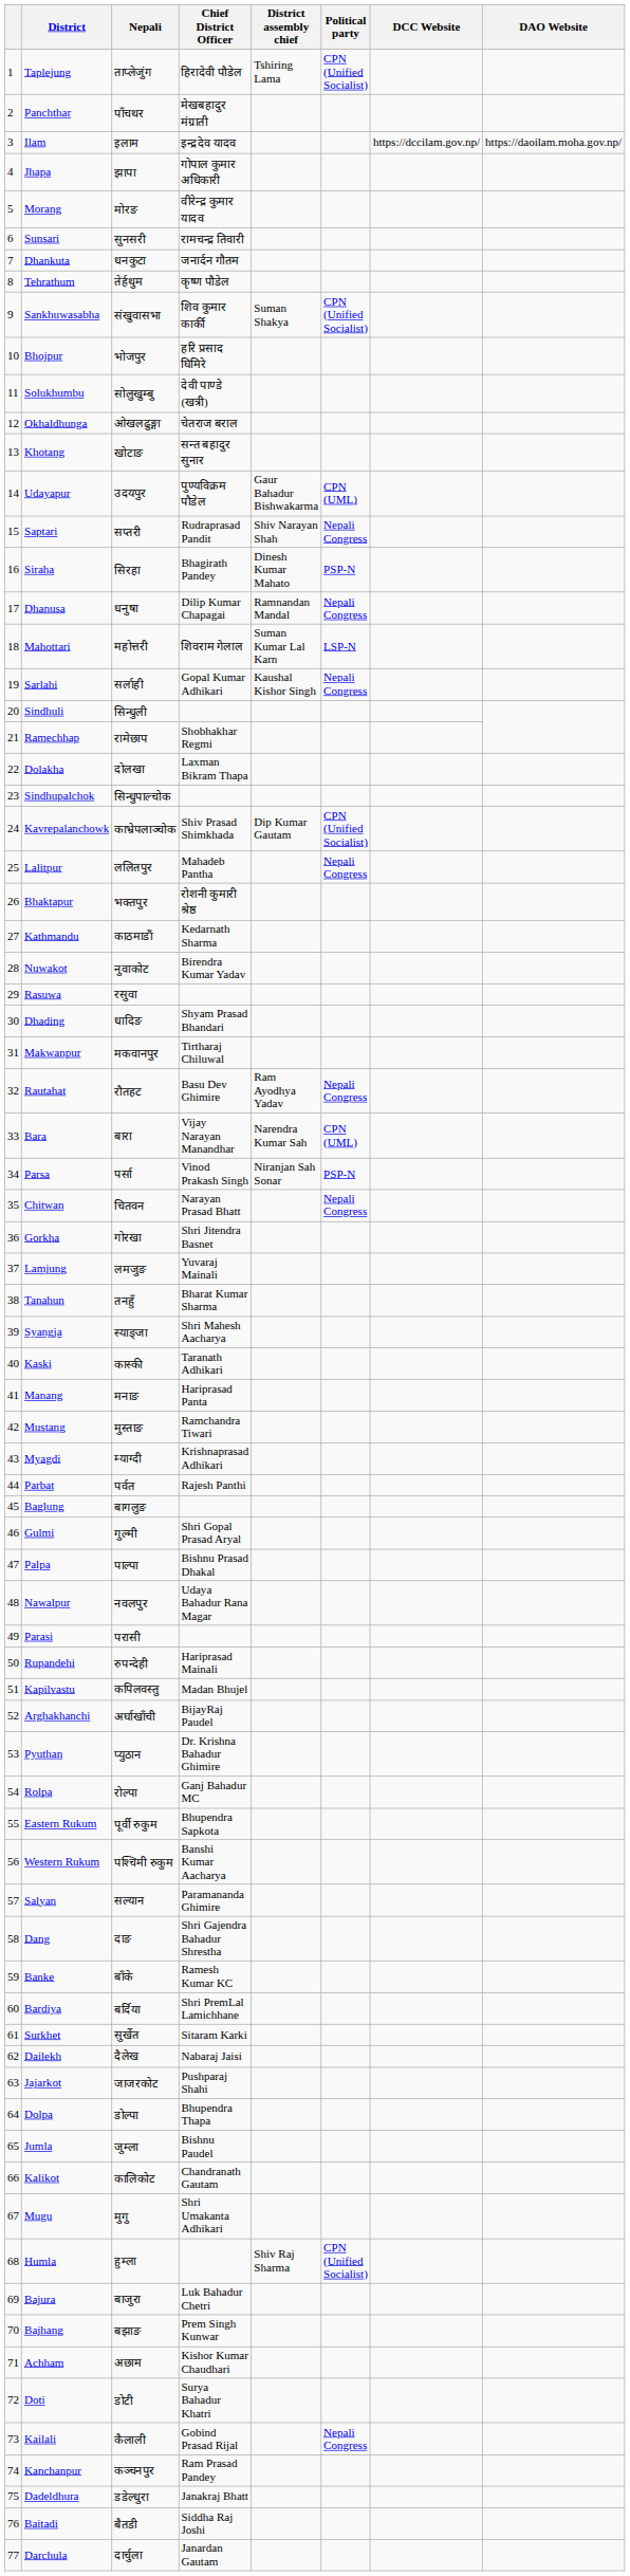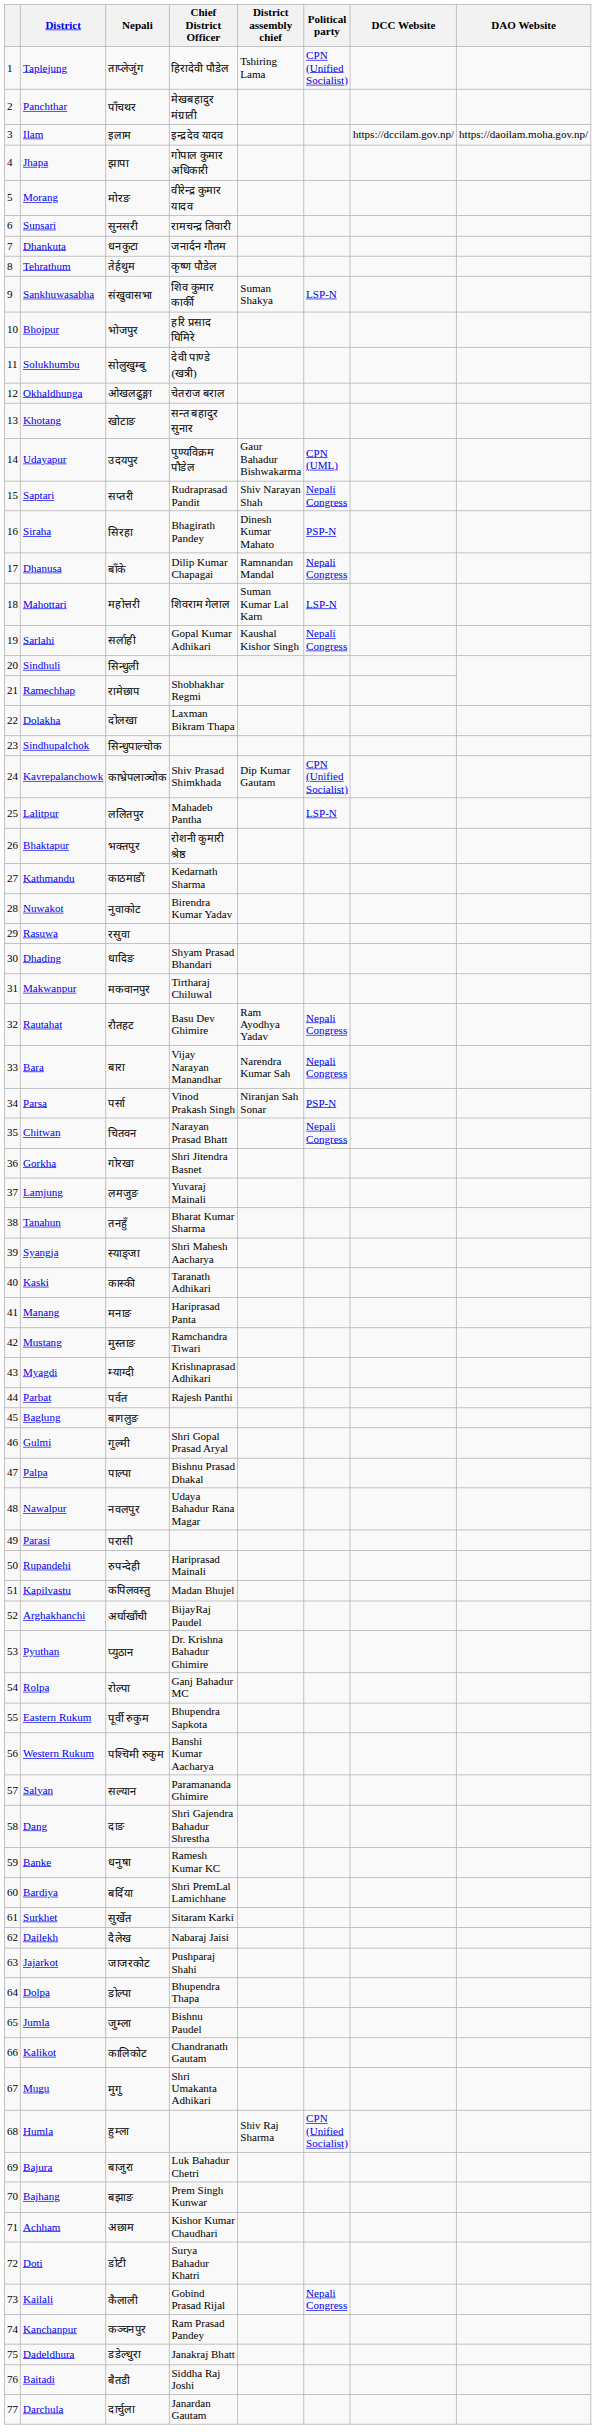 <table class="wikitable">
 <tr>
 <th></th>
 <th><a href='#'>District</a></th>
 <th>Nepali</th>
 <th>Chief District Officer</th>
 <th>District assembly chief</th>
 <th>Political party</th>
 <th>DCC Website</th>
 <th>DAO Website</th>
 </tr>
 <tr>
 <td>1</td>
 <td><a href='#'>Taplejung</a></td>
 <td>ताप्लेजुंग</td>
 <td>हिरादेवी पौडेल</td>
 <td>Tshiring Lama</td>
 <td><a href='#'>CPN (Unified Socialist)</a></td>
 <td></td>
 <td></td>
 </tr>
 <tr>
 <td>2</td>
 <td><a href='#'>Panchthar</a></td>
 <td>पाँचथर</td>
 <td>मेखबहादुर मंग्राती</td>
 <td></td>
 <td></td>
 <td></td>
 <td></td>
 </tr>
 <tr>
 <td>3</td>
 <td><a href='#'>Ilam</a></td>
 <td>इलाम</td>
 <td>इन्द्रदेव यादव</td>
 <td></td>
 <td></td>
 <td> https://dccilam.gov.np/</td>
 <td> https://daoilam.moha.gov.np/</td>
 </tr>
 <tr>
 <td>4</td>
 <td><a href='#'>Jhapa</a></td>
 <td>झापा</td>
 <td>गोपाल कुमार अधिकारी</td>
 <td></td>
 <td></td>
 <td></td>
 <td></td>
 </tr>
 <tr>
 <td>5</td>
 <td><a href='#'>Morang</a></td>
 <td>मोरङ</td>
 <td>वीरेन्द्र कुमार यादव</td>
 <td></td>
 <td></td>
 <td></td>
 <td></td>
 </tr>
 <tr>
 <td>6</td>
 <td><a href='#'>Sunsari</a></td>
 <td>सुनसरी</td>
 <td>रामचन्द्र तिवारी</td>
 <td></td>
 <td></td>
 <td></td>
 <td></td>
 </tr>
 <tr>
 <td>7</td>
 <td><a href='#'>Dhankuta</a></td>
 <td>धनकुटा</td>
 <td>जनार्दन गौतम</td>
 <td></td>
 <td></td>
 <td></td>
 <td></td>
 </tr>
 <tr>
 <td>8</td>
 <td><a href='#'>Tehrathum</a></td>
 <td>तेर्हथुम</td>
 <td>कृष्ण पौडेल</td>
 <td></td>
 <td></td>
 <td></td>
 <td></td>
 </tr>
 <tr>
 <td>9</td>
 <td><a href='#'>Sankhuwasabha</a></td>
 <td>संखुवासभा</td>
 <td>शिव कुमार कार्की</td>
 <td>Suman Shakya</td>
-<td><a href='#'>CPN (Unified Socialist)</a></td>
+<td><a href='#'>LSP-N</a></td>
 <td></td>
 <td></td>
 </tr>
 <tr>
 <td>10</td>
 <td><a href='#'>Bhojpur</a></td>
 <td>भोजपुर</td>
 <td>हरि प्रसाद घिमिरे</td>
 <td></td>
 <td></td>
 <td></td>
 <td></td>
 </tr>
 <tr>
 <td>11</td>
 <td><a href='#'>Solukhumbu</a></td>
 <td>सोलुखुम्बु</td>
 <td>देवी पाण्डे (खत्री)</td>
 <td></td>
 <td></td>
 <td></td>
 <td></td>
 </tr>
 <tr>
 <td>12</td>
 <td><a href='#'>Okhaldhunga</a></td>
 <td>ओखलढुङ्गा</td>
 <td>चेतराज बराल</td>
 <td></td>
 <td></td>
 <td></td>
 <td></td>
 </tr>
 <tr>
 <td>13</td>
 <td><a href='#'>Khotang</a></td>
 <td>खोटाङ</td>
 <td>सन्त बहादुर सुनार</td>
 <td></td>
 <td></td>
 <td></td>
 <td></td>
 </tr>
 <tr>
 <td>14</td>
 <td><a href='#'>Udayapur</a></td>
 <td>उदयपुर</td>
 <td>पुण्यविक्रम पौडेल</td>
 <td>Gaur Bahadur Bishwakarma</td>
 <td><a href='#'>CPN (UML)</a></td>
 <td></td>
 <td></td>
 </tr>
 <tr>
 <td>15</td>
 <td><a href='#'>Saptari</a></td>
 <td>सप्तरी</td>
 <td>Rudraprasad Pandit</td>
 <td>Shiv Narayan Shah</td>
 <td><a href='#'>Nepali Congress</a></td>
 <td></td>
 <td></td>
 </tr>
 <tr>
 <td>16</td>
 <td><a href='#'>Siraha</a></td>
 <td>सिरहा</td>
 <td>Bhagirath Pandey</td>
 <td>Dinesh Kumar Mahato</td>
 <td><a href='#'>PSP-N</a></td>
 <td></td>
 <td></td>
 </tr>
 <tr>
 <td>17</td>
 <td><a href='#'>Dhanusa</a></td>
-<td>धनुषा</td>
+<td>बाँके</td>
 <td>Dilip Kumar Chapagai</td>
 <td>Ramnandan Mandal</td>
 <td><a href='#'>Nepali Congress</a></td>
 <td></td>
 <td></td>
 </tr>
 <tr>
 <td>18</td>
 <td><a href='#'>Mahottari</a></td>
 <td>महोत्तरी</td>
 <td>शिवराम गेलाल</td>
 <td>Suman Kumar Lal Karn</td>
 <td><a href='#'>LSP-N</a></td>
 <td></td>
 <td></td>
 </tr>
 <tr>
 <td>19</td>
 <td><a href='#'>Sarlahi</a></td>
 <td>सर्लाही</td>
 <td>Gopal Kumar Adhikari</td>
 <td>Kaushal Kishor Singh</td>
 <td><a href='#'>Nepali Congress</a></td>
 <td></td>
 <td></td>
 </tr>
 <tr>
 <td>20</td>
 <td><a href='#'>Sindhuli</a></td>
 <td>सिन्धुली</td>
 <td Janakraj Dahal></td>
 <td></td>
 <td></td>
 <td></td>
 </tr>
 <tr>
 <td>21</td>
 <td><a href='#'>Ramechhap</a></td>
 <td>रामेछाप</td>
 <td>Shobhakhar Regmi</td>
 <td></td>
 <td></td>
 <td></td>
 </tr>
 <tr>
 <td>22</td>
 <td><a href='#'>Dolakha</a></td>
 <td>दोलखा</td>
 <td>Laxman Bikram Thapa</td>
 <td></td>
 <td></td>
 <td></td>
 <td></td>
 </tr>
 <tr>
 <td>23</td>
 <td><a href='#'>Sindhupalchok</a></td>
 <td>सिन्धुपाल्चोक</td>
 <td></td>
 <td></td>
 <td></td>
 <td></td>
 <td></td>
 </tr>
 <tr>
 <td>24</td>
 <td><a href='#'>Kavrepalanchowk</a></td>
 <td>काभ्रेपलाञ्चोक</td>
 <td>Shiv Prasad Shimkhada</td>
 <td>Dip Kumar Gautam</td>
 <td><a href='#'>CPN (Unified Socialist)</a></td>
 <td></td>
 <td></td>
 </tr>
 <tr>
 <td>25</td>
 <td><a href='#'>Lalitpur</a></td>
 <td>ललितपुर</td>
 <td>Mahadeb Pantha</td>
 <td></td>
-<td><a href='#'>Nepali Congress</a></td>
+<td><a href='#'>LSP-N</a></td>
 <td></td>
 <td></td>
 </tr>
 <tr>
 <td>26</td>
 <td><a href='#'>Bhaktapur</a></td>
 <td>भक्तपुर</td>
 <td>रोशनी कुमारी श्रेष्ठ</td>
 <td></td>
 <td></td>
 <td></td>
 <td></td>
 </tr>
 <tr>
 <td>27</td>
 <td><a href='#'>Kathmandu</a></td>
 <td>काठमाडौं</td>
 <td>Kedarnath Sharma</td>
 <td></td>
 <td></td>
 <td></td>
 <td></td>
 </tr>
 <tr>
 <td>28</td>
 <td><a href='#'>Nuwakot</a></td>
 <td>नुवाकोट</td>
 <td>Birendra Kumar Yadav</td>
 <td></td>
 <td></td>
 <td></td>
 <td></td>
 </tr>
 <tr>
 <td>29</td>
 <td><a href='#'>Rasuwa</a></td>
 <td>रसुवा</td>
 <td></td>
 <td></td>
 <td></td>
 <td></td>
 <td></td>
 </tr>
 <tr>
 <td>30</td>
 <td><a href='#'>Dhading</a></td>
 <td>धादिङ</td>
 <td>Shyam Prasad Bhandari</td>
 <td></td>
 <td></td>
 <td></td>
 <td></td>
 </tr>
 <tr>
 <td>31</td>
 <td><a href='#'>Makwanpur</a></td>
 <td>मकवानपुर</td>
 <td>Tirtharaj Chiluwal</td>
 <td></td>
 <td></td>
 <td></td>
 <td></td>
 </tr>
 <tr>
 <td>32</td>
 <td><a href='#'>Rautahat</a></td>
 <td>रौतहट</td>
 <td>Basu Dev Ghimire</td>
 <td>Ram Ayodhya Yadav</td>
 <td><a href='#'>Nepali Congress</a></td>
 <td></td>
 <td></td>
 </tr>
 <tr>
 <td>33</td>
 <td><a href='#'>Bara</a></td>
 <td>बारा</td>
 <td>Vijay Narayan Manandhar</td>
 <td>Narendra Kumar Sah</td>
-<td><a href='#'>CPN (UML)</a></td>
+<td><a href='#'>Nepali Congress</a></td>
 <td></td>
 <td></td>
 </tr>
 <tr>
 <td>34</td>
 <td><a href='#'>Parsa</a></td>
 <td>पर्सा</td>
 <td>Vinod Prakash Singh</td>
 <td>Niranjan Sah Sonar</td>
 <td><a href='#'>PSP-N</a></td>
 <td></td>
 <td></td>
 </tr>
 <tr>
 <td>35</td>
 <td><a href='#'>Chitwan</a></td>
 <td>चितवन</td>
 <td>Narayan Prasad Bhatt</td>
 <td></td>
 <td><a href='#'>Nepali Congress</a></td>
 <td></td>
 <td></td>
 </tr>
 <tr>
 <td>36</td>
 <td><a href='#'>Gorkha</a></td>
 <td>गोरखा</td>
 <td>Shri Jitendra Basnet</td>
 <td></td>
 <td></td>
 <td></td>
 <td></td>
 </tr>
 <tr>
 <td>37</td>
 <td><a href='#'>Lamjung</a></td>
 <td>लमजुङ</td>
 <td>Yuvaraj Mainali</td>
 <td></td>
 <td></td>
 <td></td>
 <td></td>
 </tr>
 <tr>
 <td>38</td>
 <td><a href='#'>Tanahun</a></td>
 <td>तनहुँ</td>
 <td>Bharat Kumar Sharma</td>
 <td></td>
 <td></td>
 <td></td>
 <td></td>
 </tr>
 <tr>
 <td>39</td>
 <td><a href='#'>Syangja</a></td>
 <td>स्याङ्जा</td>
 <td>Shri Mahesh Aacharya</td>
 <td></td>
 <td></td>
 <td></td>
 <td></td>
 </tr>
 <tr>
 <td>40</td>
 <td><a href='#'>Kaski</a></td>
 <td>कास्की</td>
 <td>Taranath Adhikari</td>
 <td></td>
 <td></td>
 <td></td>
 <td></td>
 </tr>
 <tr>
 <td>41</td>
 <td><a href='#'>Manang</a></td>
 <td>मनाङ</td>
 <td>Hariprasad Panta</td>
 <td></td>
 <td></td>
 <td></td>
 <td></td>
 </tr>
 <tr>
 <td>42</td>
 <td><a href='#'>Mustang</a></td>
 <td>मुस्ताङ</td>
 <td>Ramchandra Tiwari</td>
 <td></td>
 <td></td>
 <td></td>
 <td></td>
 </tr>
 <tr>
 <td>43</td>
 <td><a href='#'>Myagdi</a></td>
 <td>म्याग्दी</td>
 <td>Krishnaprasad Adhikari</td>
 <td></td>
 <td></td>
 <td></td>
 <td></td>
 </tr>
 <tr>
 <td>44</td>
 <td><a href='#'>Parbat</a></td>
 <td>पर्वत</td>
 <td>Rajesh Panthi</td>
 <td></td>
 <td></td>
 <td></td>
 <td></td>
 </tr>
 <tr>
 <td>45</td>
 <td><a href='#'>Baglung</a></td>
 <td>बागलुङ</td>
 <td></td>
 <td></td>
 <td></td>
 <td></td>
 <td></td>
 </tr>
 <tr>
 <td>46</td>
 <td><a href='#'>Gulmi</a></td>
 <td>गुल्मी</td>
 <td>Shri Gopal Prasad Aryal</td>
 <td></td>
 <td></td>
 <td></td>
 <td></td>
 </tr>
 <tr>
 <td>47</td>
 <td><a href='#'>Palpa</a></td>
 <td>पाल्पा</td>
 <td>Bishnu Prasad Dhakal</td>
 <td></td>
 <td></td>
 <td></td>
 <td></td>
 </tr>
 <tr>
 <td>48</td>
 <td><a href='#'>Nawalpur</a></td>
 <td>नवलपुर</td>
 <td>Udaya Bahadur Rana Magar</td>
 <td></td>
 <td></td>
 <td></td>
 <td> </td>
 </tr>
 <tr>
 <td>49</td>
 <td><a href='#'>Parasi</a></td>
 <td>परासी</td>
 <td></td>
 <td></td>
 <td></td>
 <td></td>
 <td> </td>
 </tr>
 <tr>
 <td>50</td>
 <td><a href='#'>Rupandehi</a></td>
 <td>रुपन्देही</td>
 <td>Hariprasad Mainali</td>
 <td></td>
 <td></td>
 <td></td>
 <td></td>
 </tr>
 <tr>
 <td>51</td>
 <td><a href='#'>Kapilvastu</a></td>
 <td>कपिलवस्तु</td>
 <td>Madan Bhujel</td>
 <td></td>
 <td></td>
 <td></td>
 <td></td>
 </tr>
 <tr>
 <td>52</td>
 <td><a href='#'>Arghakhanchi</a></td>
 <td>अर्घाखाँची</td>
 <td>BijayRaj Paudel</td>
 <td></td>
 <td></td>
 <td></td>
 <td></td>
 </tr>
 <tr>
 <td>53</td>
 <td><a href='#'>Pyuthan</a></td>
 <td>प्युठान</td>
 <td>Dr. Krishna Bahadur Ghimire</td>
 <td></td>
 <td></td>
 <td></td>
 <td></td>
 </tr>
 <tr>
 <td>54</td>
 <td><a href='#'>Rolpa</a></td>
 <td>रोल्पा</td>
 <td>Ganj Bahadur MC</td>
 <td></td>
 <td></td>
 <td></td>
 <td></td>
 </tr>
 <tr>
 <td>55</td>
 <td><a href='#'>Eastern Rukum</a></td>
 <td>पूर्वी रुकुम</td>
 <td>Bhupendra Sapkota</td>
 <td></td>
 <td></td>
 <td></td>
 <td></td>
 </tr>
 <tr>
 <td>56</td>
 <td><a href='#'>Western Rukum</a></td>
 <td>पश्चिमी रुकुम</td>
 <td>Banshi Kumar Aacharya</td>
 <td></td>
 <td></td>
 <td></td>
 <td></td>
 </tr>
 <tr>
 <td>57</td>
 <td><a href='#'>Salyan</a></td>
 <td>सल्यान</td>
 <td>Paramananda Ghimire</td>
 <td></td>
 <td></td>
 <td></td>
 <td></td>
 </tr>
 <tr>
 <td>58</td>
 <td><a href='#'>Dang</a></td>
 <td>दाङ</td>
 <td>Shri Gajendra Bahadur Shrestha</td>
 <td></td>
 <td></td>
 <td></td>
 <td></td>
 </tr>
 <tr>
 <td>59</td>
 <td><a href='#'>Banke</a></td>
-<td>बाँके</td>
+<td>धनुषा</td>
 <td>Ramesh Kumar KC</td>
 <td></td>
 <td></td>
 <td></td>
 <td></td>
 </tr>
 <tr>
 <td>60</td>
 <td><a href='#'>Bardiya</a></td>
 <td>बर्दिया</td>
 <td>Shri PremLal Lamichhane</td>
 <td></td>
 <td></td>
 <td></td>
 <td></td>
 </tr>
 <tr>
 <td>61</td>
 <td><a href='#'>Surkhet</a></td>
 <td>सुर्खेत</td>
 <td>Sitaram Karki</td>
 <td></td>
 <td></td>
 <td></td>
 <td></td>
 </tr>
 <tr>
 <td>62</td>
 <td><a href='#'>Dailekh</a></td>
 <td>दैलेख</td>
 <td>Nabaraj Jaisi</td>
 <td></td>
 <td></td>
 <td></td>
 <td></td>
 </tr>
 <tr>
 <td>63</td>
 <td><a href='#'>Jajarkot</a></td>
 <td>जाजरकोट</td>
 <td>Pushparaj Shahi</td>
 <td></td>
 <td></td>
 <td></td>
 <td></td>
 </tr>
 <tr>
 <td>64</td>
 <td><a href='#'>Dolpa</a></td>
 <td>डोल्पा</td>
 <td>Bhupendra Thapa</td>
 <td></td>
 <td></td>
 <td></td>
 <td></td>
 </tr>
 <tr>
 <td>65</td>
 <td><a href='#'>Jumla</a></td>
 <td>जुम्ला</td>
 <td>Bishnu Paudel</td>
 <td></td>
 <td></td>
 <td></td>
 <td></td>
 </tr>
 <tr>
 <td>66</td>
 <td><a href='#'>Kalikot</a></td>
 <td>कालिकोट</td>
 <td>Chandranath Gautam</td>
 <td></td>
 <td></td>
 <td></td>
 <td></td>
 </tr>
 <tr>
 <td>67</td>
 <td><a href='#'>Mugu</a></td>
 <td>मुगु</td>
 <td>Shri Umakanta Adhikari</td>
 <td></td>
 <td></td>
 <td></td>
 <td></td>
 </tr>
 <tr>
 <td>68</td>
 <td><a href='#'>Humla</a></td>
 <td>हुम्ला</td>
 <td></td>
 <td>Shiv Raj Sharma</td>
 <td><a href='#'>CPN (Unified Socialist)</a></td>
 <td></td>
 <td></td>
 </tr>
 <tr>
 <td>69</td>
 <td><a href='#'>Bajura</a></td>
 <td>बाजुरा</td>
 <td>Luk Bahadur Chetri</td>
 <td></td>
 <td></td>
 <td></td>
 <td></td>
 </tr>
 <tr>
 <td>70</td>
 <td><a href='#'>Bajhang</a></td>
 <td>बझाङ</td>
 <td>Prem Singh Kunwar</td>
 <td></td>
 <td></td>
 <td></td>
 <td></td>
 </tr>
 <tr>
 <td>71</td>
 <td><a href='#'>Achham</a></td>
 <td>अछाम</td>
 <td>Kishor Kumar Chaudhari</td>
 <td></td>
 <td></td>
 <td></td>
 <td></td>
 </tr>
 <tr>
 <td>72</td>
 <td><a href='#'>Doti</a></td>
 <td>डोटी</td>
 <td>Surya Bahadur Khatri</td>
 <td></td>
 <td></td>
 <td></td>
 <td></td>
 </tr>
 <tr>
 <td>73</td>
 <td><a href='#'>Kailali</a></td>
 <td>कैलाली</td>
 <td>Gobind Prasad Rijal</td>
 <td></td>
 <td><a href='#'>Nepali Congress</a></td>
 <td></td>
 <td></td>
 </tr>
 <tr>
 <td>74</td>
 <td><a href='#'>Kanchanpur</a></td>
 <td>कञ्चनपुर</td>
 <td>Ram Prasad Pandey</td>
 <td></td>
 <td></td>
 <td></td>
 <td></td>
 </tr>
 <tr>
 <td>75</td>
 <td><a href='#'>Dadeldhura</a></td>
 <td>डडेल्धुरा</td>
 <td>Janakraj Bhatt</td>
 <td></td>
 <td></td>
 <td></td>
 <td></td>
 </tr>
 <tr>
 <td>76</td>
 <td><a href='#'>Baitadi</a></td>
 <td>बैतडी</td>
 <td>Siddha Raj Joshi</td>
 <td></td>
 <td></td>
 <td></td>
 <td></td>
 </tr>
 <tr>
 <td>77</td>
 <td><a href='#'>Darchula</a></td>
 <td>दार्चुला</td>
 <td>Janardan Gautam</td>
 <td></td>
 <td></td>
 <td></td>
 <td></td>
 </tr>
 </table>
